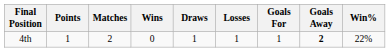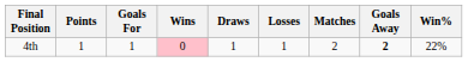 <table class="wikitable" style="font-size: 95%; text-align: center;">
 <tr>
 <th width=60>Final Position</th>
 <th width=60>Points</th>
-<th width=60>Matches</th>
+<th width=60>Goals For</th>
 <th width=60>Wins</th>
 <th width=60>Draws</th>
 <th width=60>Losses</th>
-<th width=60>Goals For</th>
+<th width=60>Matches</th>
 <th width=60>Goals Away</th>
 <th width=60>Win%</th>
 </tr>
 <tr>
 <td>4th</td>
 <td>1</td>
-<td>2</td>
-<td>0</td>
+<td>1</td>
+<td style="background: pink;">0</td>
 <td>1</td>
 <td>1</td>
-<td>1</td>
+<td>2</td>
 <td><strong>2</strong></td>
 <td>22%</td>
 </tr>
 </table>
